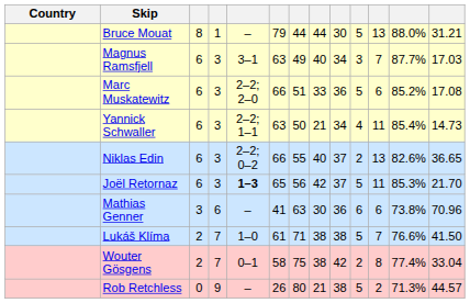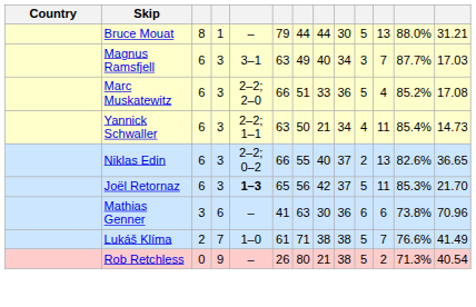 <table class=wikitable style="text-align:center;">
 <tr>
 <th width=140>Country</th>
 <th width=120>Skip</th>
 <th width=20></th>
 <th width=20></th>
 <th width=60></th>
 <th width=20></th>
 <th width=20></th>
 <th width=20></th>
 <th width=20></th>
 <th width=20></th>
 <th width=20></th>
 <th width=20></th>
 <th width=20></th>
 </tr>
 <tr bgcolor=#ffffcc>
 <td style="text-align:left;"></td>
 <td style="text-align:left;"><a href='#'>Bruce Mouat</a></td>
 <td>8</td>
 <td>1</td>
 <td>–</td>
 <td>79</td>
 <td>44</td>
 <td>44</td>
 <td>30</td>
 <td>5</td>
 <td>13</td>
 <td>88.0%</td>
 <td>31.21</td>
 </tr>
 <tr bgcolor=#ffffcc>
 <td style="text-align:left;"></td>
 <td style="text-align:left;"><a href='#'>Magnus Ramsfjell</a></td>
 <td>6</td>
 <td>3</td>
 <td>3–1</td>
 <td>63</td>
 <td>49</td>
 <td>40</td>
 <td>34</td>
 <td>3</td>
 <td>7</td>
 <td>87.7%</td>
 <td>17.03</td>
 </tr>
 <tr bgcolor=#ffffcc>
 <td style="text-align:left;"></td>
 <td style="text-align:left;"><a href='#'>Marc Muskatewitz</a></td>
 <td>6</td>
 <td>3</td>
 <td>2–2; 2–0</td>
 <td>66</td>
 <td>51</td>
 <td>33</td>
 <td>36</td>
 <td>5</td>
-<td>6</td>
+<td>4</td>
 <td>85.2%</td>
 <td>17.08</td>
 </tr>
 <tr bgcolor=#ffffcc>
 <td style="text-align:left;"></td>
 <td style="text-align:left;"><a href='#'>Yannick Schwaller</a></td>
 <td>6</td>
 <td>3</td>
 <td>2–2; 1–1</td>
 <td>63</td>
 <td>50</td>
 <td>21</td>
 <td>34</td>
 <td>4</td>
 <td>11</td>
 <td>85.4%</td>
 <td>14.73</td>
 </tr>
 <tr bgcolor=#CCE6FF>
 <td style="text-align:left;"></td>
 <td style="text-align:left;"><a href='#'>Niklas Edin</a></td>
 <td>6</td>
 <td>3</td>
 <td>2–2; 0–2</td>
 <td>66</td>
 <td>55</td>
 <td>40</td>
 <td>37</td>
 <td>2</td>
 <td>13</td>
 <td>82.6%</td>
 <td>36.65</td>
 </tr>
 <tr bgcolor=#CCE6FF>
 <td style="text-align:left;"></td>
 <td style="text-align:left;"><a href='#'>Joël Retornaz</a></td>
 <td>6</td>
 <td>3</td>
 <td><strong>1–3</strong></td>
 <td>65</td>
 <td>56</td>
 <td>42</td>
 <td>37</td>
 <td>5</td>
 <td>11</td>
 <td>85.3%</td>
 <td>21.70</td>
 </tr>
 <tr bgcolor=#CCE6FF>
 <td style="text-align:left;"></td>
 <td style="text-align:left;"><a href='#'>Mathias Genner</a></td>
 <td>3</td>
 <td>6</td>
 <td>–</td>
 <td>41</td>
 <td>63</td>
 <td>30</td>
 <td>36</td>
 <td>6</td>
 <td>6</td>
 <td>73.8%</td>
 <td>70.96</td>
 </tr>
 <tr bgcolor=#CCE6FF>
 <td style="text-align:left;"></td>
 <td style="text-align:left;"><a href='#'>Lukáš Klíma</a></td>
 <td>2</td>
 <td>7</td>
 <td>1–0</td>
 <td>61</td>
 <td>71</td>
 <td>38</td>
 <td>38</td>
 <td>5</td>
 <td>7</td>
 <td>76.6%</td>
-<td>41.50</td>
-</tr>
-<tr bgcolor=#ffcccc>
-<td style="text-align:left;"></td>
-<td style="text-align:left;"><a href='#'>Wouter Gösgens</a></td>
-<td>2</td>
-<td>7</td>
-<td>0–1</td>
-<td>58</td>
-<td>75</td>
-<td>38</td>
-<td>42</td>
-<td>2</td>
-<td>8</td>
-<td>77.4%</td>
-<td>33.04</td>
+<td>41.49</td>
 </tr>
 <tr bgcolor=#ffcccc>
 <td style="text-align:left;"></td>
 <td style="text-align:left;"><a href='#'>Rob Retchless</a></td>
 <td>0</td>
 <td>9</td>
 <td>–</td>
 <td>26</td>
 <td>80</td>
 <td>21</td>
 <td>38</td>
 <td>5</td>
 <td>2</td>
 <td>71.3%</td>
-<td>44.57</td>
+<td>40.54</td>
 </tr>
 </table>
